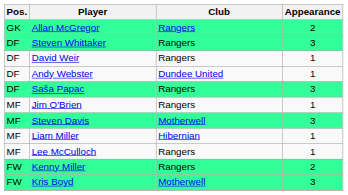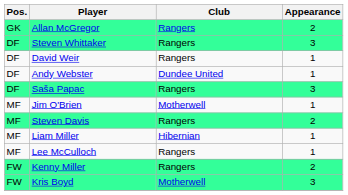 <table class="wikitable">
 <tr>
 <th>Pos.</th>
 <th>Player</th>
 <th>Club</th>
 <th>Appearance</th>
 </tr>
 <tr style="background:#33ff99;">
 <td>GK</td>
 <td style="width:200px;"><a href='#'>Allan McGregor</a> </td>
 <td style="width:200px;"><a href='#'>Rangers</a></td>
 <td align="center">2</td>
 </tr>
 <tr style="background:#33ff99;">
 <td>DF</td>
 <td><a href='#'>Steven Whittaker</a> </td>
 <td>Rangers</td>
 <td align="center">3</td>
 </tr>
 <tr>
 <td>DF</td>
 <td><a href='#'>David Weir</a></td>
 <td>Rangers</td>
 <td align="center">1</td>
 </tr>
 <tr>
 <td>DF</td>
 <td><a href='#'>Andy Webster</a></td>
 <td><a href='#'>Dundee United</a></td>
 <td align="center">1</td>
 </tr>
 <tr style="background:#33ff99;">
 <td>DF</td>
 <td><a href='#'>Saša Papac</a> </td>
 <td>Rangers</td>
 <td align="center">3</td>
 </tr>
 <tr>
 <td>MF</td>
 <td><a href='#'>Jim O'Brien</a></td>
-<td>Rangers</td>
+<td><a href='#'>Motherwell</a></td>
 <td align="center">1</td>
 </tr>
 <tr style="background:#33ff99;">
 <td>MF</td>
 <td><a href='#'>Steven Davis</a> </td>
-<td><a href='#'>Motherwell</a></td>
-<td align="center">3</td>
+<td>Rangers</td>
+<td align="center">2</td>
 </tr>
 <tr>
 <td>MF</td>
 <td><a href='#'>Liam Miller</a></td>
 <td><a href='#'>Hibernian</a></td>
 <td align="center">1</td>
 </tr>
 <tr>
 <td>MF</td>
 <td><a href='#'>Lee McCulloch</a></td>
 <td>Rangers</td>
 <td align="center">1</td>
 </tr>
 <tr style="background:#33ff99;">
 <td>FW</td>
 <td><a href='#'>Kenny Miller</a> </td>
 <td>Rangers</td>
 <td align="center">2</td>
 </tr>
 <tr style="background:#33ff99;">
 <td>FW</td>
 <td><a href='#'>Kris Boyd</a> </td>
 <td><a href='#'>Motherwell</a></td>
 <td align="center">3</td>
 </tr>
 <tr>
 </tr>
 </table>
